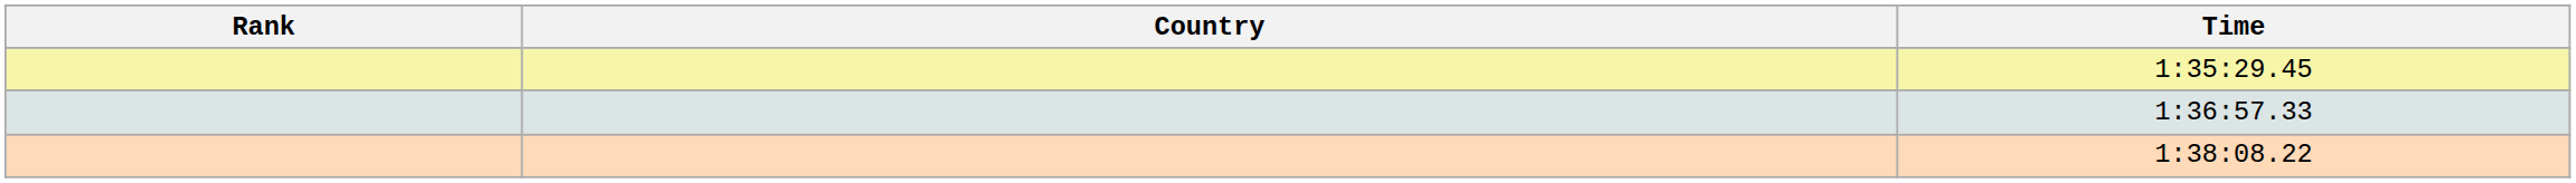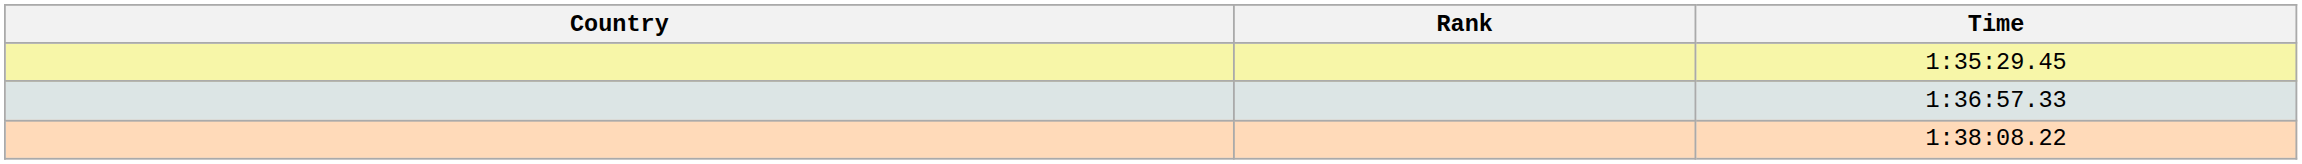 <table class="wikitable" width=80% style="font-size:100%; text-align:center;">
 <tr>
+<th width = 170>Country</th>
 <th width = 60>Rank</th>
-<th width = 170>Country</th>
 <th width = 80>Time</th>
 </tr>
 <tr bgcolor=f7f6a8>
+<td align=left></td>
 <td></td>
-<td align=left></td>
 <td>1:35:29.45</td>
 </tr>
 <tr bgcolor=dce5e5>
+<td align=left></td>
 <td></td>
-<td align=left></td>
 <td>1:36:57.33</td>
 </tr>
 <tr bgcolor=ffdab9>
+<td align=left></td>
 <td></td>
-<td align=left></td>
 <td>1:38:08.22</td>
 </tr>
 </table>
